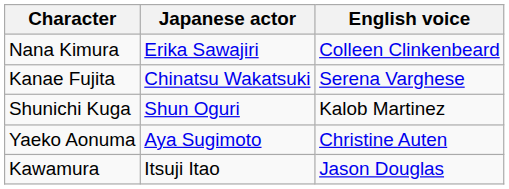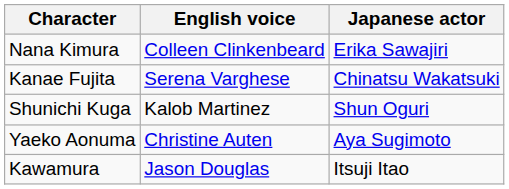 <table class="wikitable">
 <tr>
 <th>Character</th>
+<th>English voice</th>
 <th>Japanese actor</th>
-<th>English voice</th>
 </tr>
 <tr>
 <td>Nana Kimura</td>
+<td><a href='#'>Colleen Clinkenbeard</a></td>
 <td><a href='#'>Erika Sawajiri</a></td>
-<td><a href='#'>Colleen Clinkenbeard</a></td>
 </tr>
 <tr>
 <td>Kanae Fujita</td>
+<td><a href='#'>Serena Varghese</a></td>
 <td><a href='#'>Chinatsu Wakatsuki</a></td>
-<td><a href='#'>Serena Varghese</a></td>
 </tr>
 <tr>
 <td>Shunichi Kuga</td>
+<td>Kalob Martinez</td>
 <td><a href='#'>Shun Oguri</a></td>
-<td>Kalob Martinez</td>
 </tr>
 <tr>
 <td>Yaeko Aonuma</td>
+<td><a href='#'>Christine Auten</a></td>
 <td><a href='#'>Aya Sugimoto</a></td>
-<td><a href='#'>Christine Auten</a></td>
 </tr>
 <tr>
 <td>Kawamura</td>
+<td><a href='#'>Jason Douglas</a></td>
 <td>Itsuji Itao</td>
-<td><a href='#'>Jason Douglas</a></td>
 </tr>
 </table>
